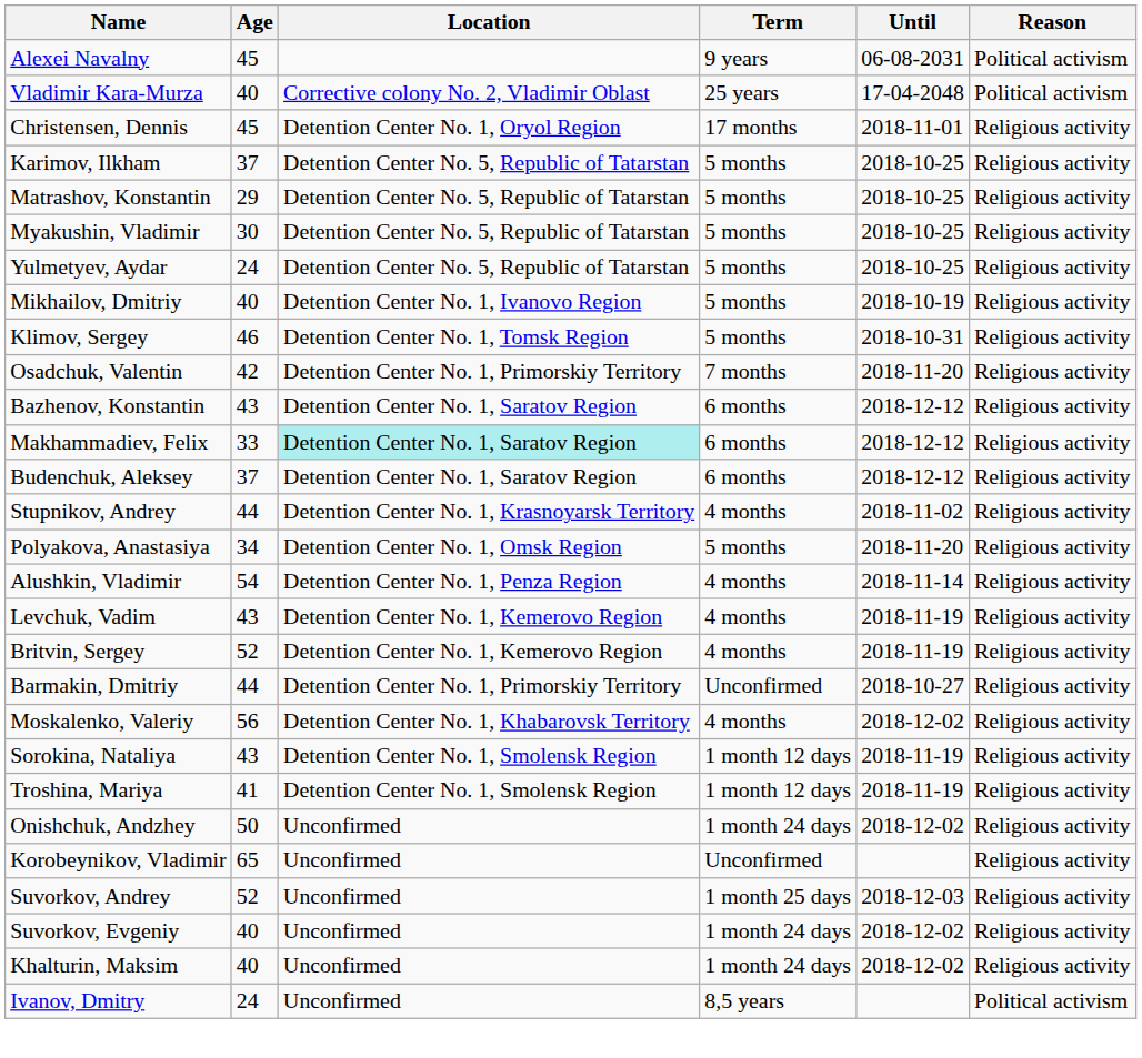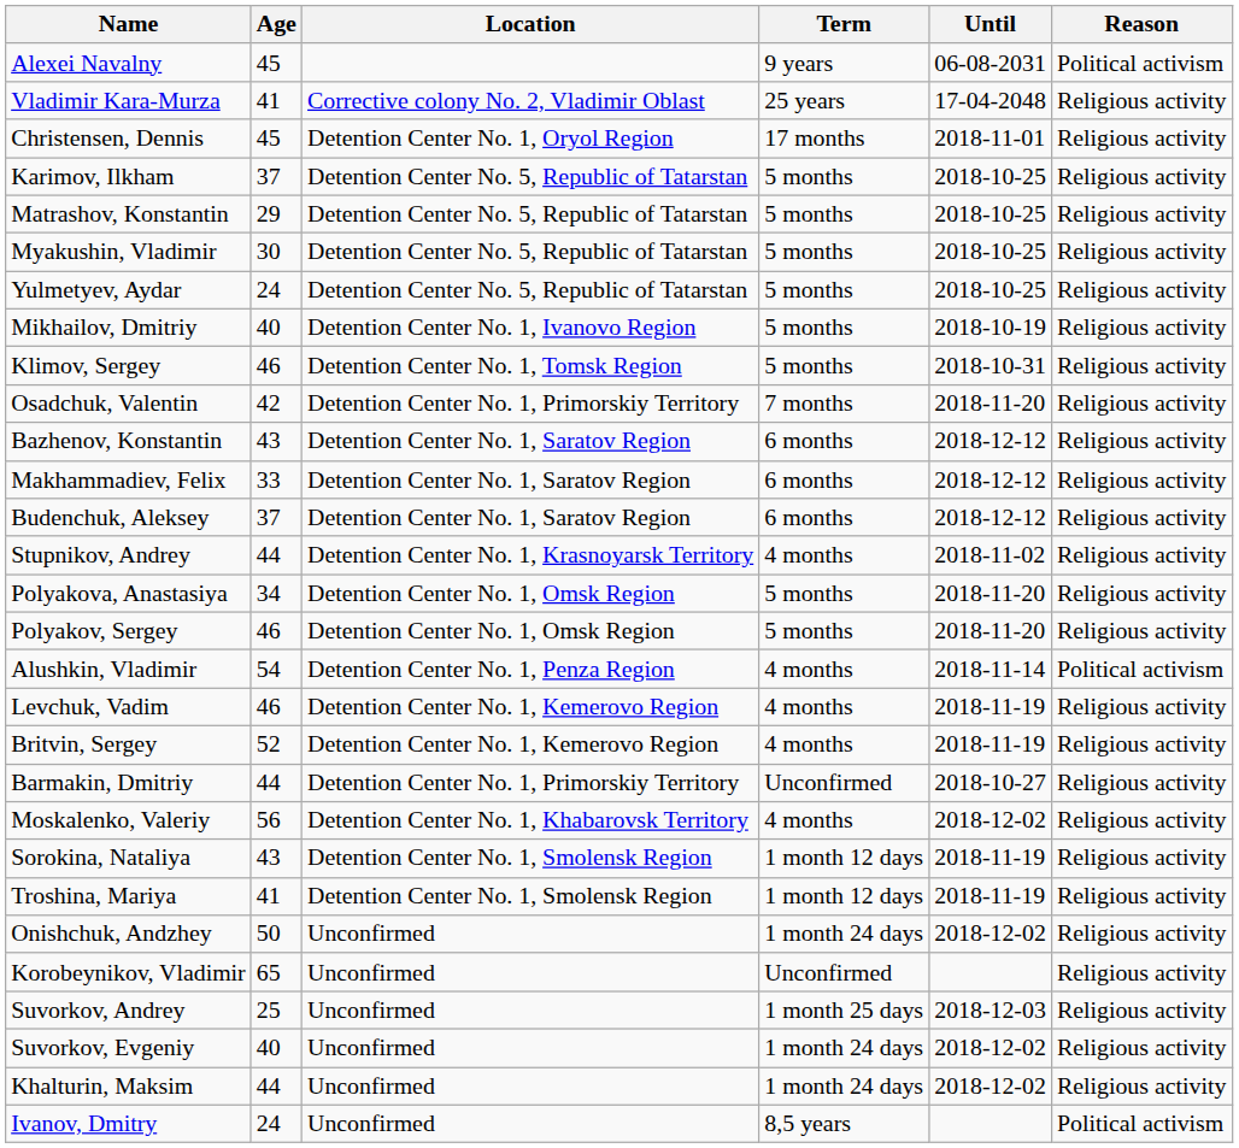 <table class="wikitable sortable">
 <tr>
 <th>Name</th>
 <th>Age</th>
 <th>Location</th>
 <th>Term</th>
 <th>Until</th>
 <th>Reason</th>
 </tr>
 <tr>
 <td><a href='#'>Alexei Navalny</a></td>
 <td>45</td>
 <td></td>
 <td>9 years</td>
 <td>06-08-2031</td>
 <td>Political activism</td>
 </tr>
 <tr>
 <td><a href='#'>Vladimir Kara-Murza</a></td>
-<td>40</td>
+<td>41</td>
 <td><a href='#'>Corrective colony No. 2, Vladimir Oblast</a></td>
 <td>25 years</td>
 <td>17-04-2048</td>
-<td>Political activism</td>
+<td>Religious activity</td>
 </tr>
 <tr>
 <td>Christensen, Dennis</td>
 <td>45</td>
 <td>Detention Center No. 1, <a href='#'>Oryol Region</a></td>
 <td>17 months</td>
 <td>2018-11-01</td>
 <td>Religious activity</td>
 </tr>
 <tr>
 <td>Karimov, Ilkham</td>
 <td>37</td>
 <td>Detention Center No. 5, <a href='#'>Republic of Tatarstan</a></td>
 <td>5 months</td>
 <td>2018-10-25</td>
 <td>Religious activity</td>
 </tr>
 <tr>
 <td>Matrashov, Konstantin</td>
 <td>29</td>
 <td>Detention Center No. 5, Republic of Tatarstan</td>
 <td>5 months</td>
 <td>2018-10-25</td>
 <td>Religious activity</td>
 </tr>
 <tr>
 <td>Myakushin, Vladimir</td>
 <td>30</td>
 <td>Detention Center No. 5, Republic of Tatarstan</td>
 <td>5 months</td>
 <td>2018-10-25</td>
 <td>Religious activity</td>
 </tr>
 <tr>
 <td>Yulmetyev, Aydar</td>
 <td>24</td>
 <td>Detention Center No. 5, Republic of Tatarstan</td>
 <td>5 months</td>
 <td>2018-10-25</td>
 <td>Religious activity</td>
 </tr>
 <tr>
 <td>Mikhailov, Dmitriy</td>
 <td>40</td>
 <td>Detention Center No. 1, <a href='#'>Ivanovo Region</a></td>
 <td>5 months</td>
 <td>2018-10-19</td>
 <td>Religious activity</td>
 </tr>
 <tr>
 <td>Klimov, Sergey</td>
 <td>46</td>
 <td>Detention Center No. 1, <a href='#'>Tomsk Region</a></td>
 <td>5 months</td>
 <td>2018-10-31</td>
 <td>Religious activity</td>
 </tr>
 <tr>
 <td>Osadchuk, Valentin</td>
 <td>42</td>
 <td>Detention Center No. 1, Primorskiy Territory</td>
 <td>7 months</td>
 <td>2018-11-20</td>
 <td>Religious activity</td>
 </tr>
 <tr>
 <td>Bazhenov, Konstantin</td>
 <td>43</td>
 <td>Detention Center No. 1, <a href='#'>Saratov Region</a></td>
 <td>6 months</td>
 <td>2018-12-12</td>
 <td>Religious activity</td>
 </tr>
 <tr>
 <td>Makhammadiev, Felix</td>
 <td>33</td>
-<td style="background: paleturquoise;">Detention Center No. 1, Saratov Region</td>
+<td>Detention Center No. 1, Saratov Region</td>
 <td>6 months</td>
 <td>2018-12-12</td>
 <td>Religious activity</td>
 </tr>
 <tr>
 <td>Budenchuk, Aleksey</td>
 <td>37</td>
 <td>Detention Center No. 1, Saratov Region</td>
 <td>6 months</td>
 <td>2018-12-12</td>
 <td>Religious activity</td>
 </tr>
 <tr>
 <td>Stupnikov, Andrey</td>
 <td>44</td>
 <td>Detention Center No. 1, <a href='#'>Krasnoyarsk Territory</a></td>
 <td>4 months</td>
 <td>2018-11-02</td>
 <td>Religious activity</td>
 </tr>
 <tr>
 <td>Polyakova, Anastasiya</td>
 <td>34</td>
 <td>Detention Center No. 1, <a href='#'>Omsk Region</a></td>
 <td>5 months</td>
 <td>2018-11-20</td>
 <td>Religious activity</td>
 </tr>
 <tr>
+<td>Polyakov, Sergey</td>
+<td>46</td>
+<td>Detention Center No. 1, Omsk Region</td>
+<td>5 months</td>
+<td>2018-11-20</td>
+<td>Religious activity</td>
+</tr>
+<tr>
 <td>Alushkin, Vladimir</td>
 <td>54</td>
 <td>Detention Center No. 1, <a href='#'>Penza Region</a></td>
 <td>4 months</td>
 <td>2018-11-14</td>
-<td>Religious activity</td>
+<td>Political activism</td>
 </tr>
 <tr>
 <td>Levchuk, Vadim</td>
-<td>43</td>
+<td>46</td>
 <td>Detention Center No. 1, <a href='#'>Kemerovo Region</a></td>
 <td>4 months</td>
 <td>2018-11-19</td>
 <td>Religious activity</td>
 </tr>
 <tr>
 <td>Britvin, Sergey</td>
 <td>52</td>
 <td>Detention Center No. 1, Kemerovo Region</td>
 <td>4 months</td>
 <td>2018-11-19</td>
 <td>Religious activity</td>
 </tr>
 <tr>
 <td>Barmakin, Dmitriy</td>
 <td>44</td>
 <td>Detention Center No. 1, Primorskiy Territory</td>
 <td>Unconfirmed</td>
 <td>2018-10-27</td>
 <td>Religious activity</td>
 </tr>
 <tr>
 <td>Moskalenko, Valeriy</td>
 <td>56</td>
 <td>Detention Center No. 1, <a href='#'>Khabarovsk Territory</a></td>
 <td>4 months</td>
 <td>2018-12-02</td>
 <td>Religious activity</td>
 </tr>
 <tr>
 <td>Sorokina, Nataliya</td>
 <td>43</td>
 <td>Detention Center No. 1, <a href='#'>Smolensk Region</a></td>
 <td>1 month 12 days</td>
 <td>2018-11-19</td>
 <td>Religious activity</td>
 </tr>
 <tr>
 <td>Troshina, Mariya</td>
 <td>41</td>
 <td>Detention Center No. 1, Smolensk Region</td>
 <td>1 month 12 days</td>
 <td>2018-11-19</td>
 <td>Religious activity</td>
 </tr>
 <tr>
 <td>Onishchuk, Andzhey</td>
 <td>50</td>
 <td>Unconfirmed</td>
 <td>1 month 24 days</td>
 <td>2018-12-02</td>
 <td>Religious activity</td>
 </tr>
 <tr>
 <td>Korobeynikov, Vladimir</td>
 <td>65</td>
 <td>Unconfirmed</td>
 <td>Unconfirmed</td>
 <td></td>
 <td>Religious activity</td>
 </tr>
 <tr>
 <td>Suvorkov, Andrey</td>
-<td>52</td>
+<td>25</td>
 <td>Unconfirmed</td>
 <td>1 month 25 days</td>
 <td>2018-12-03</td>
 <td>Religious activity</td>
 </tr>
 <tr>
 <td>Suvorkov, Evgeniy</td>
 <td>40</td>
 <td>Unconfirmed</td>
 <td>1 month 24 days</td>
 <td>2018-12-02</td>
 <td>Religious activity</td>
 </tr>
 <tr>
 <td>Khalturin, Maksim</td>
-<td>40</td>
+<td>44</td>
 <td>Unconfirmed</td>
 <td>1 month 24 days</td>
 <td>2018-12-02</td>
 <td>Religious activity</td>
 </tr>
 <tr>
 <td><a href='#'>Ivanov, Dmitry</a></td>
 <td>24</td>
 <td>Unconfirmed</td>
 <td>8,5 years</td>
 <td></td>
 <td>Political activism</td>
 </tr>
 </table>
